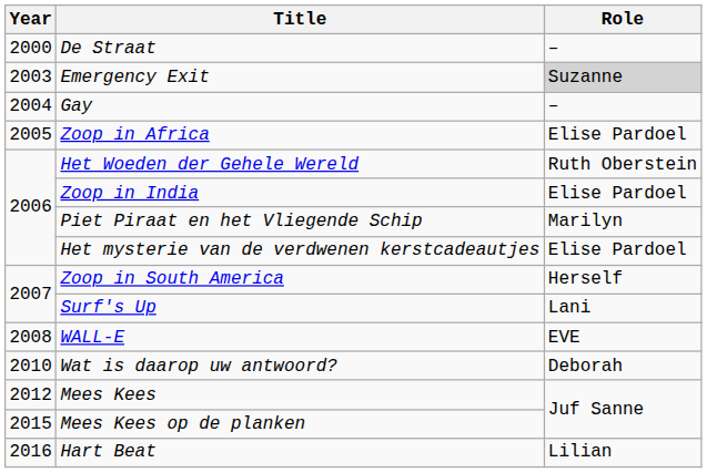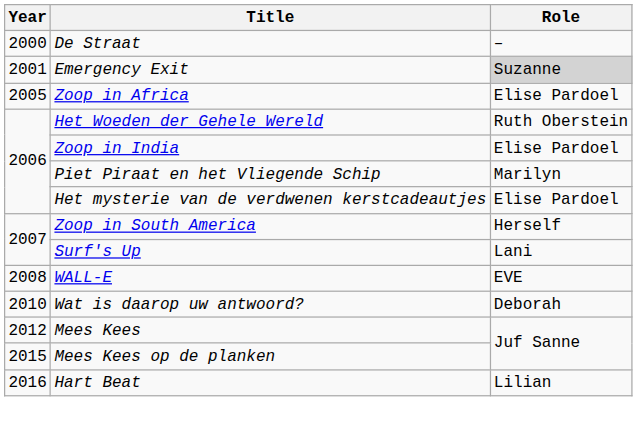 <table class="wikitable">
 <tr>
 <th>Year</th>
 <th>Title</th>
 <th>Role</th>
 </tr>
 <tr>
 <td>2000</td>
 <td><em>De Straat</em></td>
 <td>–</td>
 </tr>
 <tr>
-<td>2003</td>
+<td>2001</td>
 <td><em>Emergency Exit</em></td>
 <td style="background: lightgrey;">Suzanne</td>
-</tr>
-<tr>
-<td>2004</td>
-<td><em>Gay</em></td>
-<td>–</td>
 </tr>
 <tr>
 <td>2005</td>
 <td><em><a href='#'>Zoop in Africa</a></em></td>
 <td>Elise Pardoel</td>
 </tr>
 <tr>
 <td rowspan="4">2006</td>
 <td><em><a href='#'>Het Woeden der Gehele Wereld</a></em></td>
 <td>Ruth Oberstein</td>
 </tr>
 <tr>
 <td><em><a href='#'>Zoop in India</a></em></td>
 <td>Elise Pardoel</td>
 </tr>
 <tr>
 <td><em>Piet Piraat en het Vliegende Schip</em></td>
 <td>Marilyn</td>
 </tr>
 <tr>
 <td><em>Het mysterie van de verdwenen kerstcadeautjes</em></td>
 <td>Elise Pardoel</td>
 </tr>
 <tr>
 <td rowspan="2">2007</td>
 <td><em><a href='#'>Zoop in South America</a></em></td>
 <td>Herself</td>
 </tr>
 <tr>
 <td><em><a href='#'>Surf's Up</a></em></td>
 <td>Lani</td>
 </tr>
 <tr>
 <td>2008</td>
 <td><em><a href='#'>WALL-E</a></em></td>
 <td>EVE</td>
 </tr>
 <tr>
 <td>2010</td>
 <td><em>Wat is daarop uw antwoord?</em></td>
 <td>Deborah</td>
 </tr>
 <tr>
 <td>2012</td>
 <td><em>Mees Kees</em></td>
 <td rowspan="2">Juf Sanne</td>
 </tr>
 <tr>
 <td>2015</td>
 <td><em>Mees Kees op de planken</em></td>
 </tr>
 <tr>
 <td>2016</td>
 <td><em>Hart Beat</em></td>
 <td>Lilian</td>
 </tr>
 </table>
